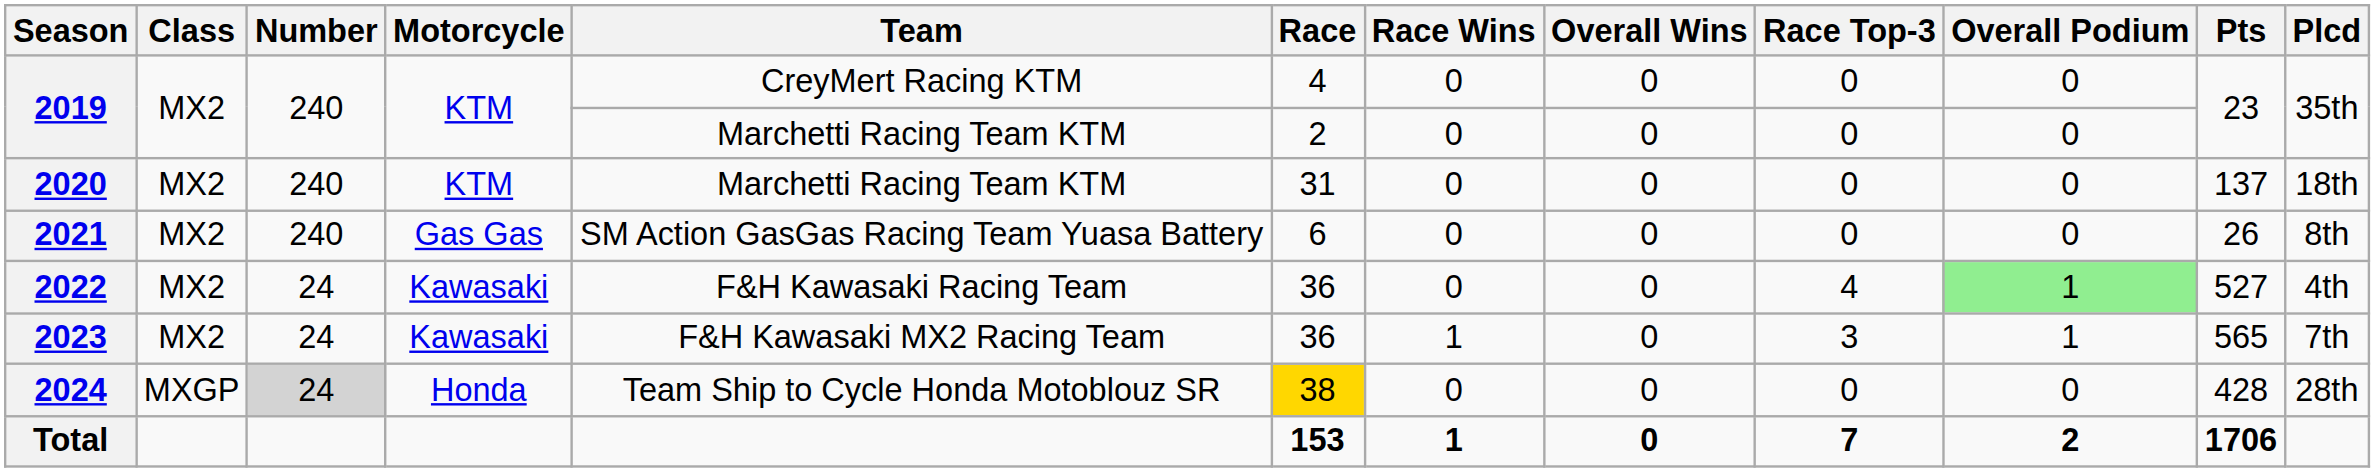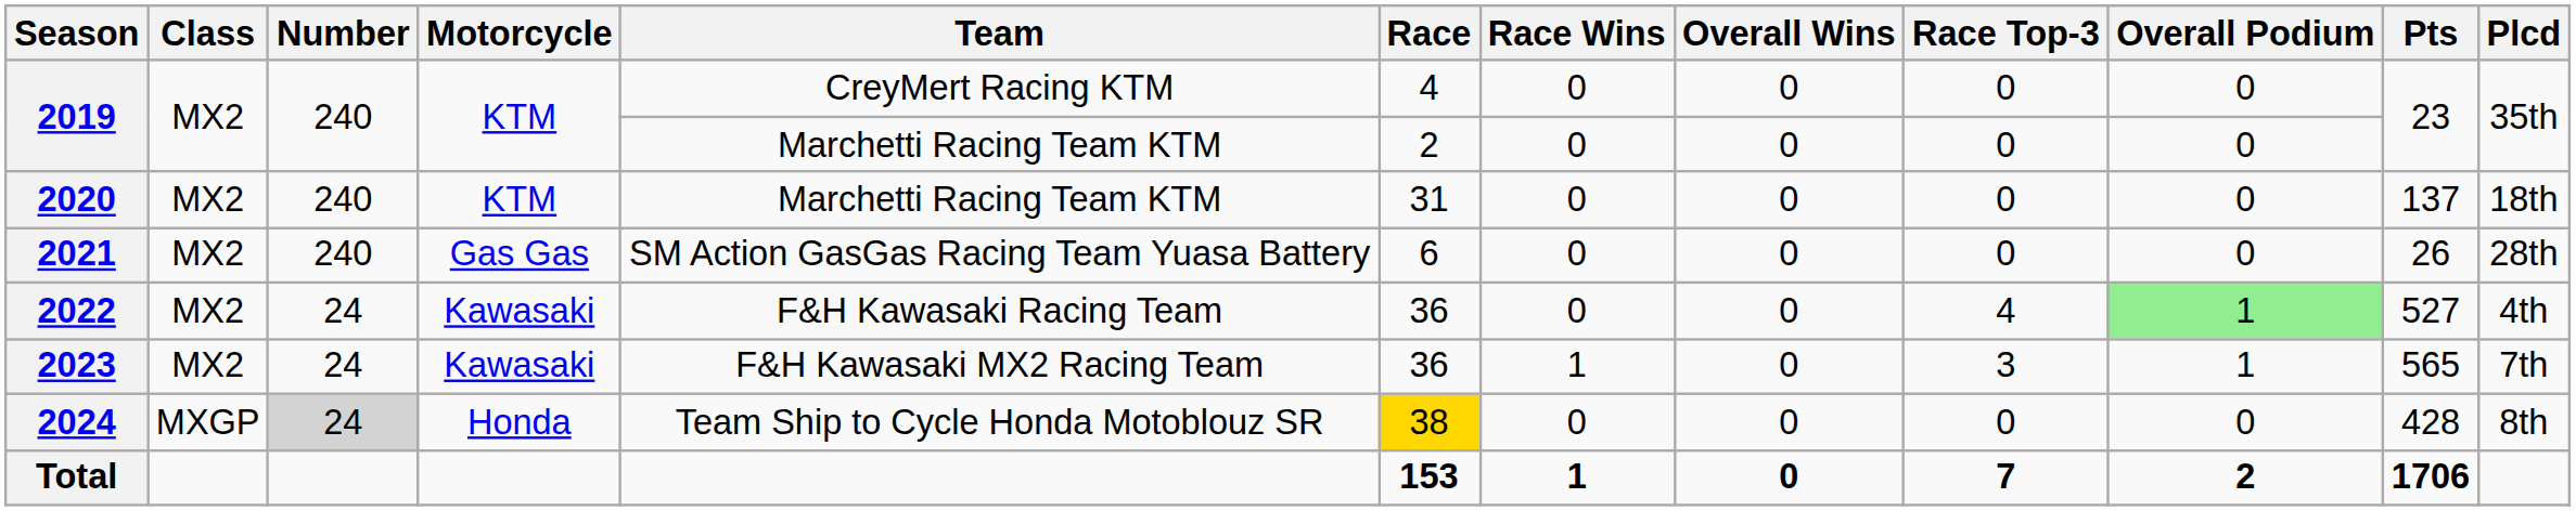 <table class="wikitable" style="font-size: 85%; text-align:center">
 <tr>
 <th>Season</th>
 <th>Class</th>
 <th>Number</th>
 <th>Motorcycle</th>
 <th>Team</th>
 <th>Race</th>
 <th>Race Wins</th>
 <th>Overall Wins</th>
 <th>Race Top-3</th>
 <th>Overall Podium</th>
 <th>Pts</th>
 <th>Plcd</th>
 </tr>
 <tr>
 <th rowspan=2><a href='#'>2019</a></th>
 <td rowspan=2>MX2</td>
 <td rowspan=2>240</td>
 <td rowspan=2><a href='#'>KTM</a></td>
 <td>CreyMert Racing KTM</td>
 <td>4</td>
 <td>0</td>
 <td>0</td>
 <td>0</td>
 <td>0</td>
 <td rowspan=2>23</td>
 <td rowspan=2>35th</td>
 </tr>
 <tr>
 <td>Marchetti Racing Team KTM</td>
 <td>2</td>
 <td>0</td>
 <td>0</td>
 <td>0</td>
 <td>0</td>
 </tr>
 <tr>
 <th><a href='#'>2020</a></th>
 <td>MX2</td>
 <td>240</td>
 <td><a href='#'>KTM</a></td>
 <td>Marchetti Racing Team KTM</td>
 <td>31</td>
 <td>0</td>
 <td>0</td>
 <td>0</td>
 <td>0</td>
 <td>137</td>
 <td>18th</td>
 </tr>
 <tr>
 <th><a href='#'>2021</a></th>
 <td>MX2</td>
 <td>240</td>
 <td><a href='#'>Gas Gas</a></td>
 <td>SM Action GasGas Racing Team Yuasa Battery</td>
 <td>6</td>
 <td>0</td>
 <td>0</td>
 <td>0</td>
 <td>0</td>
 <td>26</td>
-<td>8th</td>
+<td>28th</td>
 </tr>
 <tr>
 <th><a href='#'>2022</a></th>
 <td>MX2</td>
 <td>24</td>
 <td><a href='#'>Kawasaki</a></td>
 <td>F&H Kawasaki Racing Team</td>
 <td>36</td>
 <td>0</td>
 <td>0</td>
 <td>4</td>
 <td style="background: lightgreen;">1</td>
 <td>527</td>
 <td>4th</td>
 </tr>
 <tr>
 <th><a href='#'>2023</a></th>
 <td>MX2</td>
 <td>24</td>
 <td><a href='#'>Kawasaki</a></td>
 <td>F&H Kawasaki MX2 Racing Team</td>
 <td>36</td>
 <td>1</td>
 <td>0</td>
 <td>3</td>
 <td>1</td>
 <td>565</td>
 <td>7th</td>
 </tr>
 <tr>
 <th><a href='#'>2024</a></th>
 <td>MXGP</td>
 <td style="background: lightgrey;">24</td>
 <td><a href='#'>Honda</a></td>
 <td>Team Ship to Cycle Honda Motoblouz SR</td>
 <td style="background: gold;">38</td>
 <td>0</td>
 <td>0</td>
 <td>0</td>
 <td>0</td>
 <td>428</td>
-<td>28th</td>
+<td>8th</td>
 </tr>
 <tr>
 <th>Total</th>
 <td></td>
 <td></td>
 <td></td>
 <td></td>
 <td><strong>153</strong></td>
 <td><strong>1</strong></td>
 <td><strong>0</strong></td>
 <td><strong>7</strong></td>
 <td><strong>2</strong></td>
 <td><strong>1706</strong></td>
 <td></td>
 </tr>
 </table>
